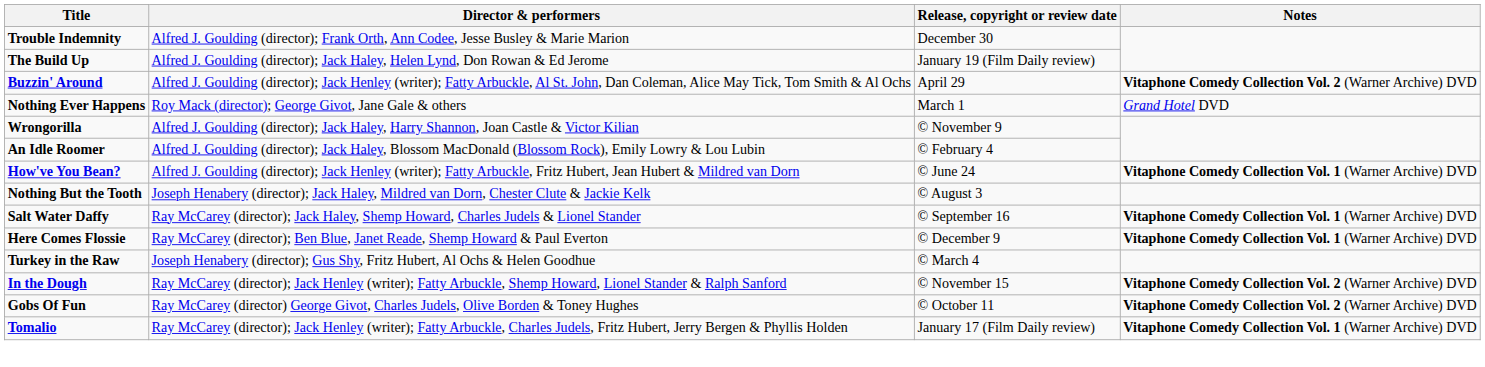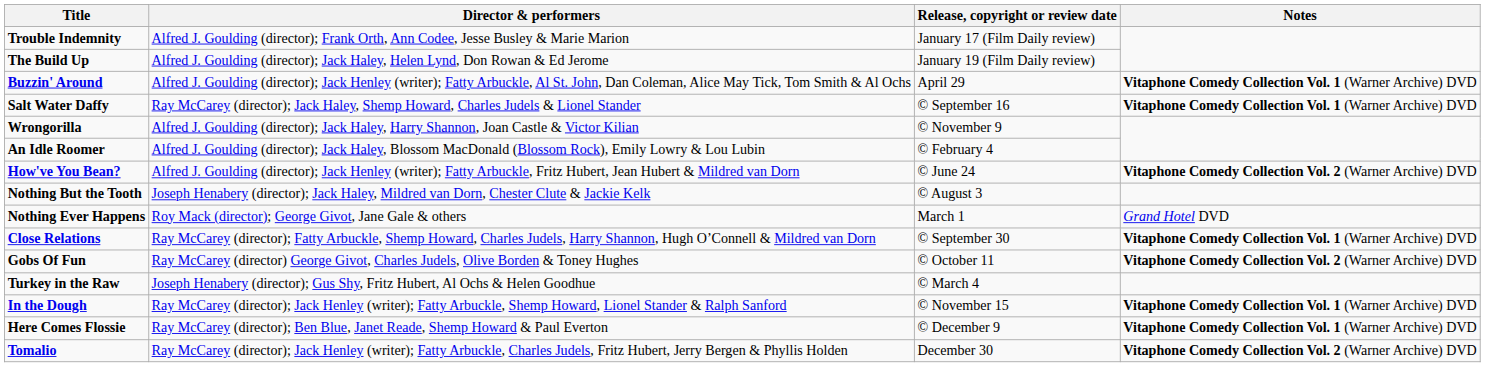 <table class="wikitable sortable" border="1">
 <tr>
 <th>Title</th>
 <th>Director & performers</th>
 <th>Release, copyright or review date</th>
 <th>Notes</th>
 </tr>
 <tr>
 <td><strong>Trouble Indemnity</strong></td>
 <td><a href='#'>Alfred J. Goulding</a> (director); <a href='#'>Frank Orth</a>, <a href='#'>Ann Codee</a>, Jesse Busley & Marie Marion</td>
-<td>December 30</td>
+<td>January 17 (Film Daily review)</td>
 </tr>
 <tr>
 <td><strong>The Build Up</strong></td>
 <td><a href='#'>Alfred J. Goulding</a> (director); <a href='#'>Jack Haley</a>, <a href='#'>Helen Lynd</a>, Don Rowan & Ed Jerome</td>
 <td>January 19 (Film Daily review)</td>
 </tr>
 <tr>
 <td><strong><a href='#'>Buzzin' Around</a></strong></td>
 <td><a href='#'>Alfred J. Goulding</a> (director); <a href='#'>Jack Henley</a> (writer); <a href='#'>Fatty Arbuckle</a>, <a href='#'>Al St. John</a>, Dan Coleman, Alice May Tick, Tom Smith & Al Ochs</td>
 <td>April 29</td>
-<td><strong>Vitaphone Comedy Collection Vol. 2</strong> (Warner Archive) DVD</td>
+<td><strong>Vitaphone Comedy Collection Vol. 1</strong> (Warner Archive) DVD</td>
 </tr>
 <tr>
-<td><strong>Nothing Ever Happens</strong></td>
-<td><a href='#'>Roy Mack (director)</a>; <a href='#'>George Givot</a>, Jane Gale & others</td>
-<td>March 1</td>
-<td><em><a href='#'>Grand Hotel</a></em> DVD</td>
+<td><strong>Salt Water Daffy</strong></td>
+<td><a href='#'>Ray McCarey</a> (director); <a href='#'>Jack Haley</a>, <a href='#'>Shemp Howard</a>, <a href='#'>Charles Judels</a> & <a href='#'>Lionel Stander</a></td>
+<td>© September 16</td>
+<td><strong>Vitaphone Comedy Collection Vol. 1</strong> (Warner Archive) DVD</td>
 </tr>
 <tr>
 <td><strong>Wrongorilla</strong></td>
 <td><a href='#'>Alfred J. Goulding</a> (director); <a href='#'>Jack Haley</a>, <a href='#'>Harry Shannon</a>, Joan Castle & <a href='#'>Victor Kilian</a></td>
 <td>© November 9</td>
 </tr>
 <tr>
 <td><strong>An Idle Roomer</strong></td>
 <td><a href='#'>Alfred J. Goulding</a> (director); <a href='#'>Jack Haley</a>, Blossom MacDonald (<a href='#'>Blossom Rock</a>), Emily Lowry & Lou Lubin</td>
 <td>© February 4</td>
 </tr>
 <tr>
 <td><strong><a href='#'>How've You Bean?</a></strong></td>
 <td><a href='#'>Alfred J. Goulding</a> (director); <a href='#'>Jack Henley</a> (writer); <a href='#'>Fatty Arbuckle</a>, Fritz Hubert, Jean Hubert & <a href='#'>Mildred van Dorn</a></td>
 <td>© June 24</td>
-<td><strong>Vitaphone Comedy Collection Vol. 1</strong> (Warner Archive) DVD</td>
+<td><strong>Vitaphone Comedy Collection Vol. 2</strong> (Warner Archive) DVD</td>
 </tr>
 <tr>
 <td><strong>Nothing But the Tooth</strong></td>
 <td><a href='#'>Joseph Henabery</a> (director); <a href='#'>Jack Haley</a>, <a href='#'>Mildred van Dorn</a>, <a href='#'>Chester Clute</a> & <a href='#'>Jackie Kelk</a></td>
 <td>© August 3</td>
 </tr>
 <tr>
-<td><strong>Salt Water Daffy</strong></td>
-<td><a href='#'>Ray McCarey</a> (director); <a href='#'>Jack Haley</a>, <a href='#'>Shemp Howard</a>, <a href='#'>Charles Judels</a> & <a href='#'>Lionel Stander</a></td>
-<td>© September 16</td>
+<td><strong>Nothing Ever Happens</strong></td>
+<td><a href='#'>Roy Mack (director)</a>; <a href='#'>George Givot</a>, Jane Gale & others</td>
+<td>March 1</td>
+<td><em><a href='#'>Grand Hotel</a></em> DVD</td>
+</tr>
+<tr>
+<td><strong><a href='#'>Close Relations</a></strong></td>
+<td><a href='#'>Ray McCarey</a> (director); <a href='#'>Fatty Arbuckle</a>, <a href='#'>Shemp Howard</a>, <a href='#'>Charles Judels</a>, <a href='#'>Harry Shannon</a>, Hugh O’Connell & <a href='#'>Mildred van Dorn</a></td>
+<td>© September 30</td>
 <td><strong>Vitaphone Comedy Collection Vol. 1</strong> (Warner Archive) DVD</td>
 </tr>
 <tr>
-<td><strong>Here Comes Flossie</strong></td>
-<td><a href='#'>Ray McCarey</a> (director); <a href='#'>Ben Blue</a>, <a href='#'>Janet Reade</a>, <a href='#'>Shemp Howard</a> & Paul Everton</td>
-<td>© December 9</td>
-<td><strong>Vitaphone Comedy Collection Vol. 1</strong> (Warner Archive) DVD</td>
+<td><strong>Gobs Of Fun</strong></td>
+<td><a href='#'>Ray McCarey</a> (director) <a href='#'>George Givot</a>, <a href='#'>Charles Judels</a>, <a href='#'>Olive Borden</a> & Toney Hughes</td>
+<td>© October 11</td>
+<td><strong>Vitaphone Comedy Collection Vol. 2</strong> (Warner Archive) DVD</td>
 </tr>
 <tr>
 <td><strong>Turkey in the Raw</strong></td>
 <td><a href='#'>Joseph Henabery</a> (director); <a href='#'>Gus Shy</a>, Fritz Hubert, Al Ochs & Helen Goodhue</td>
 <td>© March 4</td>
 </tr>
 <tr>
 <td><strong><a href='#'>In the Dough</a></strong></td>
 <td><a href='#'>Ray McCarey</a> (director); <a href='#'>Jack Henley</a> (writer); <a href='#'>Fatty Arbuckle</a>, <a href='#'>Shemp Howard</a>, <a href='#'>Lionel Stander</a> & <a href='#'>Ralph Sanford</a></td>
 <td>© November 15</td>
-<td><strong>Vitaphone Comedy Collection Vol. 2</strong> (Warner Archive) DVD</td>
+<td><strong>Vitaphone Comedy Collection Vol. 1</strong> (Warner Archive) DVD</td>
 </tr>
 <tr>
-<td><strong>Gobs Of Fun</strong></td>
-<td><a href='#'>Ray McCarey</a> (director) <a href='#'>George Givot</a>, <a href='#'>Charles Judels</a>, <a href='#'>Olive Borden</a> & Toney Hughes</td>
-<td>© October 11</td>
-<td><strong>Vitaphone Comedy Collection Vol. 2</strong> (Warner Archive) DVD</td>
+<td><strong>Here Comes Flossie</strong></td>
+<td><a href='#'>Ray McCarey</a> (director); <a href='#'>Ben Blue</a>, <a href='#'>Janet Reade</a>, <a href='#'>Shemp Howard</a> & Paul Everton</td>
+<td>© December 9</td>
+<td><strong>Vitaphone Comedy Collection Vol. 1</strong> (Warner Archive) DVD</td>
 </tr>
 <tr>
 <td><strong><a href='#'>Tomalio</a></strong></td>
 <td><a href='#'>Ray McCarey</a> (director); <a href='#'>Jack Henley</a> (writer); <a href='#'>Fatty Arbuckle</a>, <a href='#'>Charles Judels</a>, Fritz Hubert, Jerry Bergen & Phyllis Holden</td>
-<td>January 17 (Film Daily review)</td>
-<td><strong>Vitaphone Comedy Collection Vol. 1</strong> (Warner Archive) DVD</td>
+<td>December 30</td>
+<td><strong>Vitaphone Comedy Collection Vol. 2</strong> (Warner Archive) DVD</td>
 </tr>
 </table>
